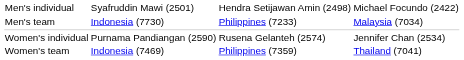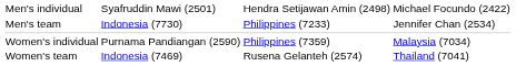 <table>
 <tr>
 <td>Men's individual<br></td>
 <td> Syafruddin Mawi (2501)</td>
 <td> Hendra Setijawan Amin (2498)</td>
 <td> Michael Focundo (2422)</td>
 </tr>
 <tr>
 <td>Men's team</td>
 <td> <a href='#'>Indonesia</a> (7730)</td>
 <td> <a href='#'>Philippines</a> (7233)</td>
-<td> <a href='#'>Malaysia</a> (7034)</td>
+<td> Jennifer Chan (2534)</td>
 </tr>
 <tr style="background:#dddddd;">
 <td colspan=7></td>
 </tr>
 <tr>
 <td>Women's individual</td>
 <td> Purnama Pandiangan (2590)</td>
-<td> Rusena Gelanteh (2574)</td>
-<td> Jennifer Chan (2534)</td>
+<td> <a href='#'>Philippines</a> (7359)</td>
+<td> <a href='#'>Malaysia</a> (7034)</td>
 </tr>
 <tr>
 <td>Women's team<br></td>
 <td> <a href='#'>Indonesia</a> (7469)</td>
-<td> <a href='#'>Philippines</a> (7359)</td>
+<td> Rusena Gelanteh (2574)</td>
 <td> <a href='#'>Thailand</a> (7041)</td>
 </tr>
 </table>
